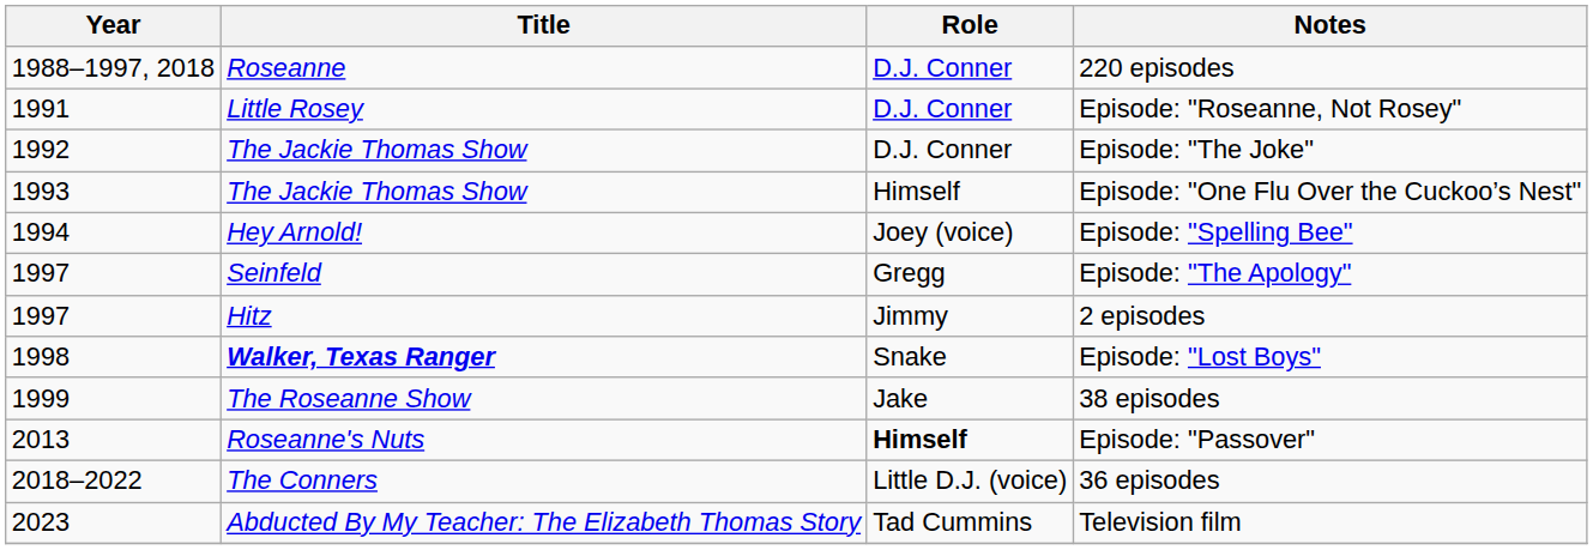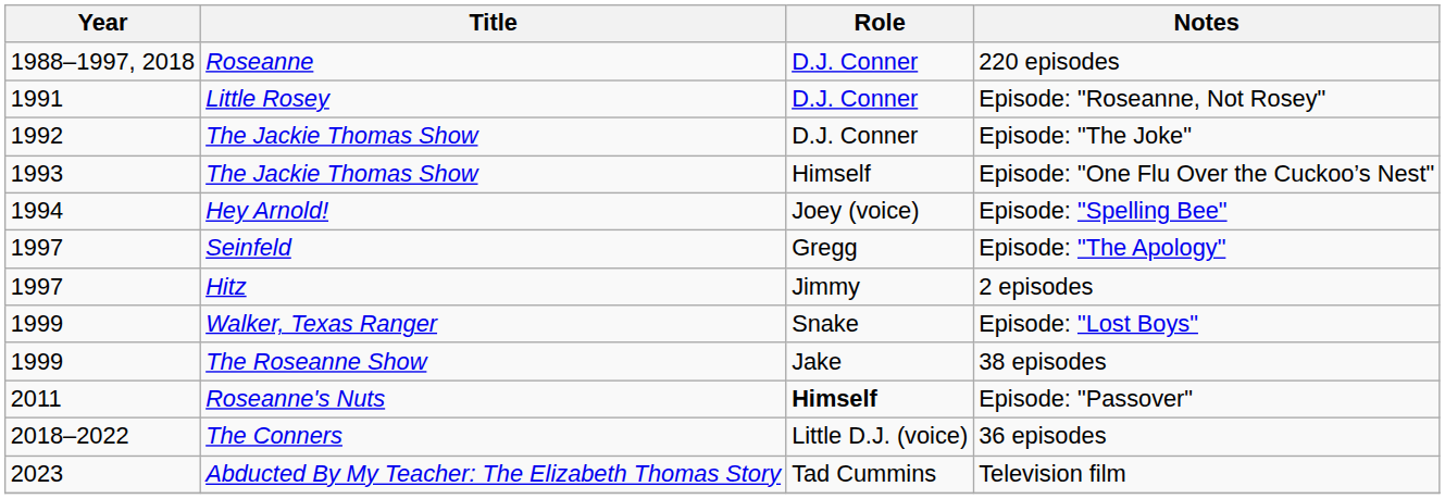 <table class="wikitable sortable">
 <tr>
 <th>Year</th>
 <th>Title</th>
 <th>Role</th>
 <th>Notes</th>
 </tr>
 <tr>
 <td>1988–1997, 2018</td>
 <td><em><a href='#'>Roseanne</a></em></td>
 <td><a href='#'>D.J. Conner</a></td>
 <td>220 episodes</td>
 </tr>
 <tr>
 <td>1991</td>
 <td><em><a href='#'>Little Rosey</a></em></td>
 <td><a href='#'>D.J. Conner</a></td>
 <td>Episode: "Roseanne, Not Rosey"</td>
 </tr>
 <tr>
 <td>1992</td>
 <td><em><a href='#'>The Jackie Thomas Show</a></em></td>
 <td>D.J. Conner</td>
 <td>Episode: "The Joke"</td>
 </tr>
 <tr>
 <td>1993</td>
 <td><em><a href='#'>The Jackie Thomas Show</a></em></td>
 <td>Himself</td>
 <td>Episode: "One Flu Over the Cuckoo’s Nest"</td>
 </tr>
 <tr>
 <td>1994</td>
 <td><em><a href='#'>Hey Arnold!</a></em></td>
 <td>Joey (voice)</td>
 <td>Episode: <a href='#'>"Spelling Bee"</a></td>
 </tr>
 <tr>
 <td>1997</td>
 <td><em><a href='#'>Seinfeld</a></em></td>
 <td>Gregg</td>
 <td>Episode: <a href='#'>"The Apology"</a></td>
 </tr>
 <tr>
 <td>1997</td>
 <td><em><a href='#'>Hitz</a></em></td>
 <td>Jimmy</td>
 <td>2 episodes</td>
 </tr>
 <tr>
-<td>1998</td>
-<td><strong><em><a href='#'>Walker, Texas Ranger</a></em></strong></td>
+<td>1999</td>
+<td><em><a href='#'>Walker, Texas Ranger</a></em></td>
 <td>Snake</td>
 <td>Episode: <a href='#'>"Lost Boys"</a></td>
 </tr>
 <tr>
 <td>1999</td>
 <td><em><a href='#'>The Roseanne Show</a></em></td>
 <td>Jake</td>
 <td>38 episodes</td>
 </tr>
 <tr>
-<td>2013</td>
+<td>2011</td>
 <td><em><a href='#'>Roseanne's Nuts</a></em></td>
 <td><strong>Himself</strong></td>
 <td>Episode: "Passover"</td>
 </tr>
 <tr>
 <td>2018–2022</td>
 <td><em><a href='#'>The Conners</a></em></td>
 <td>Little D.J. (voice)</td>
 <td>36 episodes</td>
 </tr>
 <tr>
 <td>2023</td>
 <td><em><a href='#'>Abducted By My Teacher: The Elizabeth Thomas Story</a></em></td>
 <td>Tad Cummins</td>
 <td>Television film</td>
 </tr>
 <tr>
 </tr>
 </table>
